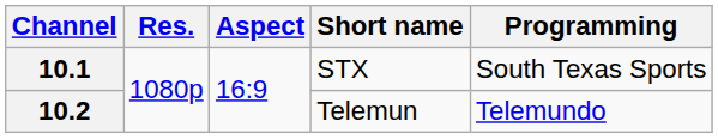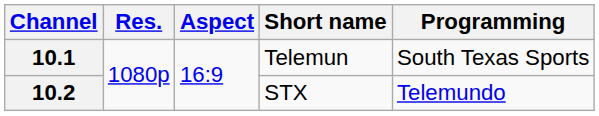 <table class="wikitable">
 <tr>
 <th scope = "col"><a href='#'>Channel</a></th>
 <th scope = "col"><a href='#'>Res.</a></th>
 <th scope = "col"><a href='#'>Aspect</a></th>
 <th scope = "col">Short name</th>
 <th scope = "col">Programming</th>
 </tr>
 <tr>
 <th scope = "row">10.1</th>
 <td rowspan="2"><a href='#'>1080p</a></td>
 <td rowspan="2"><a href='#'>16:9</a></td>
-<td>STX</td>
+<td>Telemun</td>
 <td>South Texas Sports</td>
 </tr>
 <tr>
 <th scope = "row">10.2</th>
-<td>Telemun</td>
+<td>STX</td>
 <td><a href='#'>Telemundo</a></td>
 </tr>
 </table>
